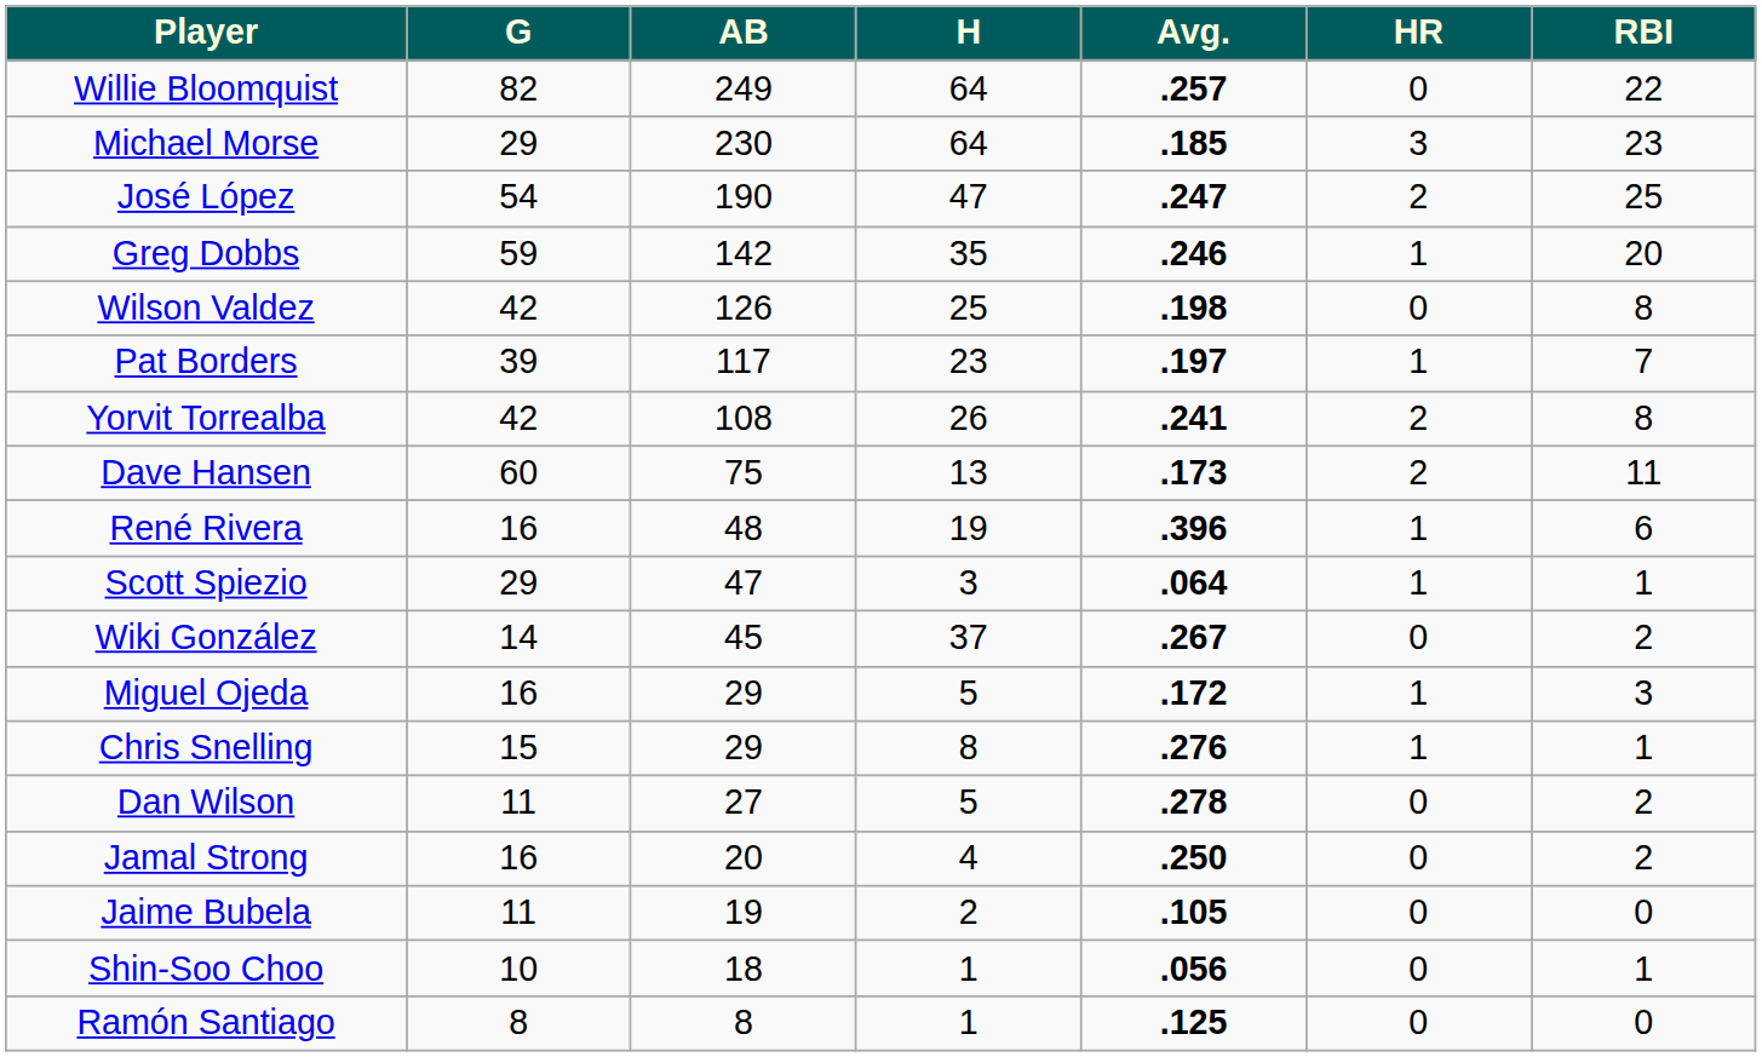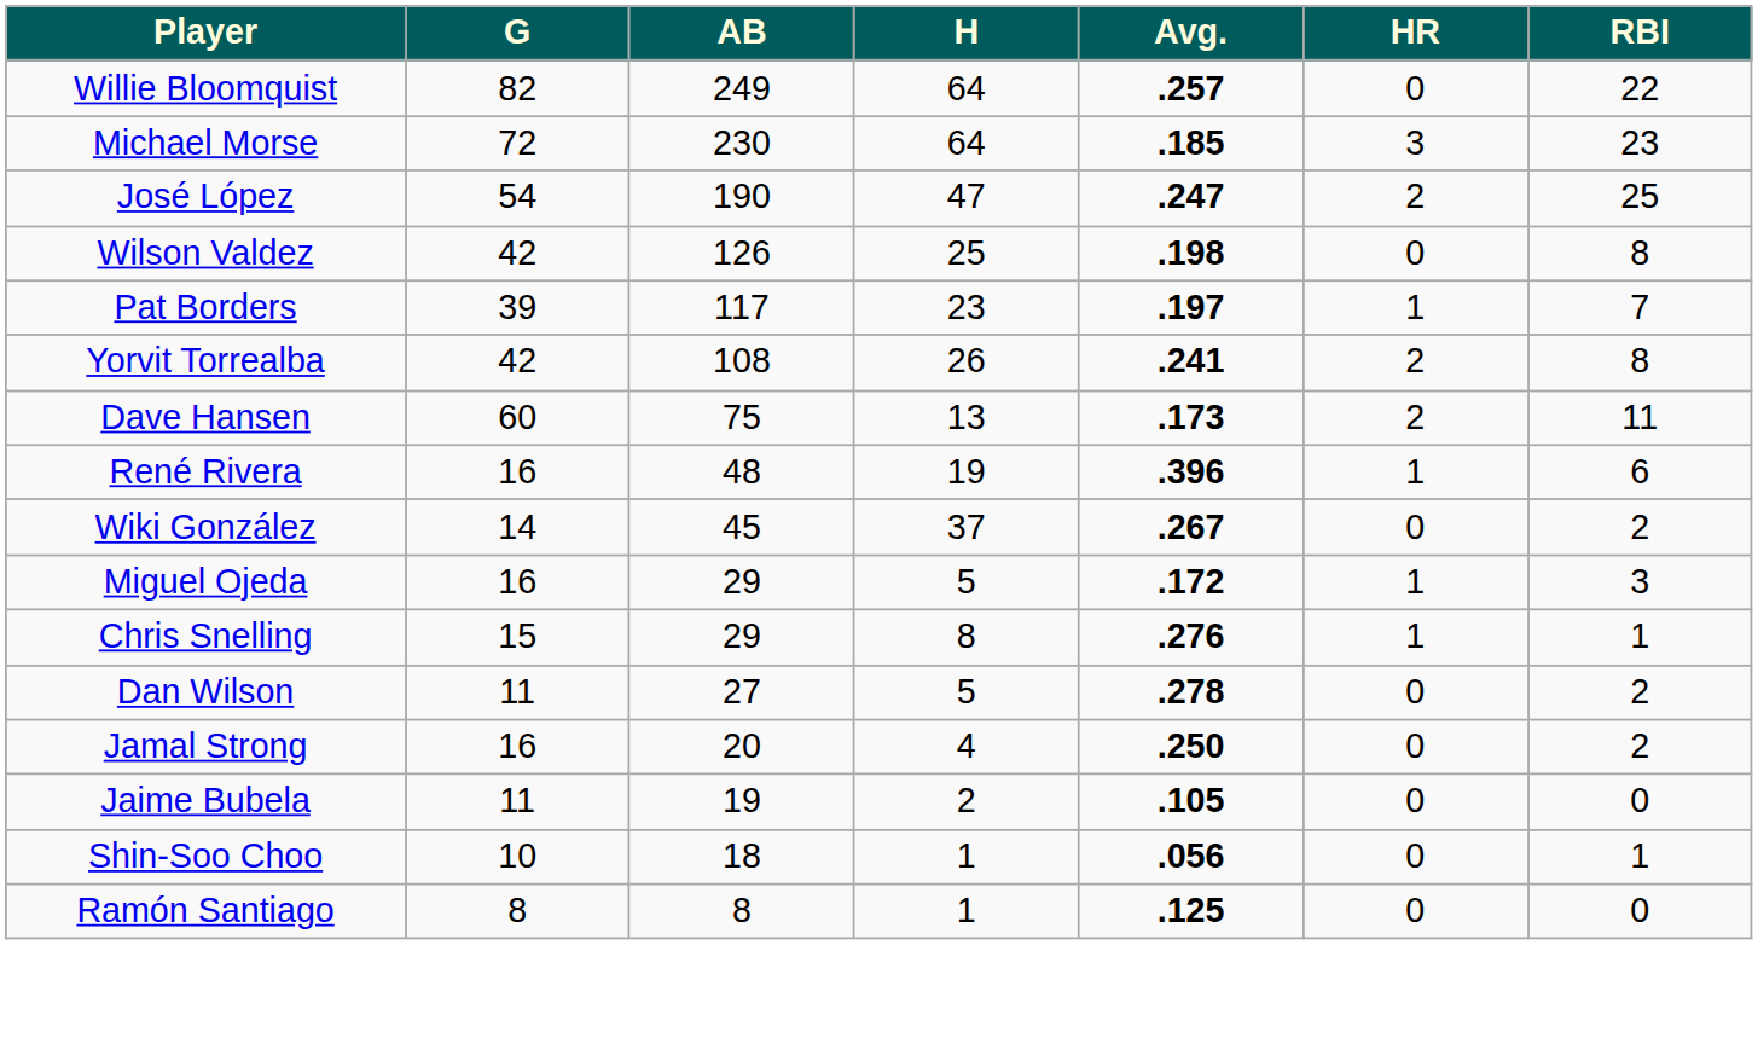 <table class="wikitable sortable">
 <tr>
 <th style=" background:#005c5c; color:#FFFDDD;" width="16%">Player</th>
 <th style=" background:#005c5c; color:#FFFDDD;" width="9%">G</th>
 <th style=" background:#005c5c; color:#FFFDDD;" width="9%">AB</th>
 <th style=" background:#005c5c; color:#FFFDDD;" width="9%">H</th>
 <th style=" background:#005c5c; color:#FFFDDD;" width="9%">Avg.</th>
 <th style=" background:#005c5c; color:#FFFDDD;" width="9%">HR</th>
 <th style=" background:#005c5c; color:#FFFDDD;" width="9%">RBI</th>
 </tr>
 <tr align=center>
 <td><a href='#'>Willie Bloomquist</a></td>
 <td>82</td>
 <td>249</td>
 <td>64</td>
 <td><strong>.257</strong></td>
 <td>0</td>
 <td>22</td>
 </tr>
 <tr align=center>
 <td><a href='#'>Michael Morse</a></td>
-<td>29</td>
+<td>72</td>
 <td>230</td>
 <td>64</td>
 <td><strong>.185</strong></td>
 <td>3</td>
 <td>23</td>
 </tr>
 <tr align=center>
 <td><a href='#'>José López</a></td>
 <td>54</td>
 <td>190</td>
 <td>47</td>
 <td><strong>.247</strong></td>
 <td>2</td>
 <td>25</td>
-</tr>
-<tr align=center>
-<td><a href='#'>Greg Dobbs</a></td>
-<td>59</td>
-<td>142</td>
-<td>35</td>
-<td><strong>.246</strong></td>
-<td>1</td>
-<td>20</td>
 </tr>
 <tr align=center>
 <td><a href='#'>Wilson Valdez</a></td>
 <td>42</td>
 <td>126</td>
 <td>25</td>
 <td><strong>.198</strong></td>
 <td>0</td>
 <td>8</td>
 </tr>
 <tr align=center>
 <td><a href='#'>Pat Borders</a></td>
 <td>39</td>
 <td>117</td>
 <td>23</td>
 <td><strong>.197</strong></td>
 <td>1</td>
 <td>7</td>
 </tr>
 <tr align=center>
 <td><a href='#'>Yorvit Torrealba</a></td>
 <td>42</td>
 <td>108</td>
 <td>26</td>
 <td><strong>.241</strong></td>
 <td>2</td>
 <td>8</td>
 </tr>
 <tr align=center>
 <td><a href='#'>Dave Hansen</a></td>
 <td>60</td>
 <td>75</td>
 <td>13</td>
 <td><strong>.173</strong></td>
 <td>2</td>
 <td>11</td>
 </tr>
 <tr align=center>
 <td><a href='#'>René Rivera</a></td>
 <td>16</td>
 <td>48</td>
 <td>19</td>
 <td><strong>.396</strong></td>
 <td>1</td>
 <td>6</td>
-</tr>
-<tr align=center>
-<td><a href='#'>Scott Spiezio</a></td>
-<td>29</td>
-<td>47</td>
-<td>3</td>
-<td><strong>.064</strong></td>
-<td>1</td>
-<td>1</td>
 </tr>
 <tr align=center>
 <td><a href='#'>Wiki González</a></td>
 <td>14</td>
 <td>45</td>
 <td>37</td>
 <td><strong>.267</strong></td>
 <td>0</td>
 <td>2</td>
 </tr>
 <tr align=center>
 <td><a href='#'>Miguel Ojeda</a></td>
 <td>16</td>
 <td>29</td>
 <td>5</td>
 <td><strong>.172</strong></td>
 <td>1</td>
 <td>3</td>
 </tr>
 <tr align=center>
 <td><a href='#'>Chris Snelling</a></td>
 <td>15</td>
 <td>29</td>
 <td>8</td>
 <td><strong>.276</strong></td>
 <td>1</td>
 <td>1</td>
 </tr>
 <tr align=center>
 <td><a href='#'>Dan Wilson</a></td>
 <td>11</td>
 <td>27</td>
 <td>5</td>
 <td><strong>.278</strong></td>
 <td>0</td>
 <td>2</td>
 </tr>
 <tr align=center>
 <td><a href='#'>Jamal Strong</a></td>
 <td>16</td>
 <td>20</td>
 <td>4</td>
 <td><strong>.250</strong></td>
 <td>0</td>
 <td>2</td>
 </tr>
 <tr align=center>
 <td><a href='#'>Jaime Bubela</a></td>
 <td>11</td>
 <td>19</td>
 <td>2</td>
 <td><strong>.105</strong></td>
 <td>0</td>
 <td>0</td>
 </tr>
 <tr align=center>
 <td><a href='#'>Shin-Soo Choo</a></td>
 <td>10</td>
 <td>18</td>
 <td>1</td>
 <td><strong>.056</strong></td>
 <td>0</td>
 <td>1</td>
 </tr>
 <tr align=center>
 <td><a href='#'>Ramón Santiago</a></td>
 <td>8</td>
 <td>8</td>
 <td>1</td>
 <td><strong>.125</strong></td>
 <td>0</td>
 <td>0</td>
 </tr>
 </table>
